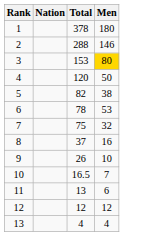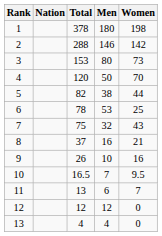 <table class="wikitable sortable" style="text-align:center">
 <tr>
 <th>Rank</th>
 <th>Nation</th>
 <th>Total</th>
 <th>Men</th>
+<th>Women</th>
 </tr>
 <tr>
 <td>1</td>
 <td align=left></td>
 <td>378</td>
 <td>180</td>
+<td>198</td>
 </tr>
 <tr>
 <td>2</td>
 <td align=left></td>
 <td>288</td>
 <td>146</td>
+<td>142</td>
 </tr>
 <tr>
 <td>3</td>
 <td align=left></td>
 <td>153</td>
-<td style="background: gold;">80</td>
+<td>80</td>
+<td>73</td>
 </tr>
 <tr>
 <td>4</td>
 <td align=left></td>
 <td>120</td>
 <td>50</td>
+<td>70</td>
 </tr>
 <tr>
 <td>5</td>
 <td align=left></td>
 <td>82</td>
 <td>38</td>
+<td>44</td>
 </tr>
 <tr>
 <td>6</td>
 <td align=left></td>
 <td>78</td>
 <td>53</td>
+<td>25</td>
 </tr>
 <tr>
 <td>7</td>
 <td align=left></td>
 <td>75</td>
 <td>32</td>
+<td>43</td>
 </tr>
 <tr>
 <td>8</td>
 <td align=left></td>
 <td>37</td>
 <td>16</td>
+<td>21</td>
 </tr>
 <tr>
 <td>9</td>
 <td align=left></td>
 <td>26</td>
 <td>10</td>
+<td>16</td>
 </tr>
 <tr>
 <td>10</td>
 <td align=left></td>
 <td>16.5</td>
 <td>7</td>
+<td>9.5</td>
 </tr>
 <tr>
 <td>11</td>
 <td align=left></td>
 <td>13</td>
 <td>6</td>
+<td>7</td>
 </tr>
 <tr>
 <td>12</td>
 <td align=left></td>
 <td>12</td>
 <td>12</td>
+<td>0</td>
 </tr>
 <tr>
 <td>13</td>
 <td align=left></td>
 <td>4</td>
 <td>4</td>
+<td>0</td>
 </tr>
 </table>
